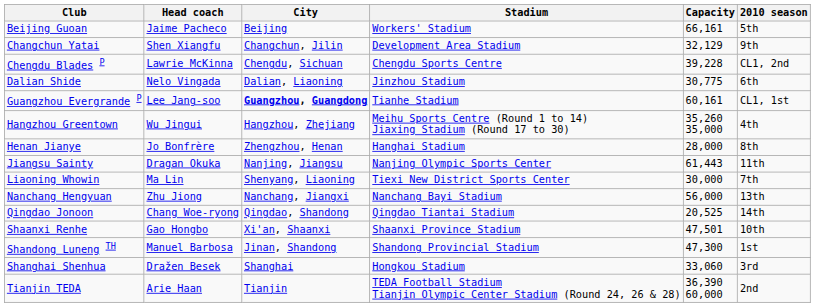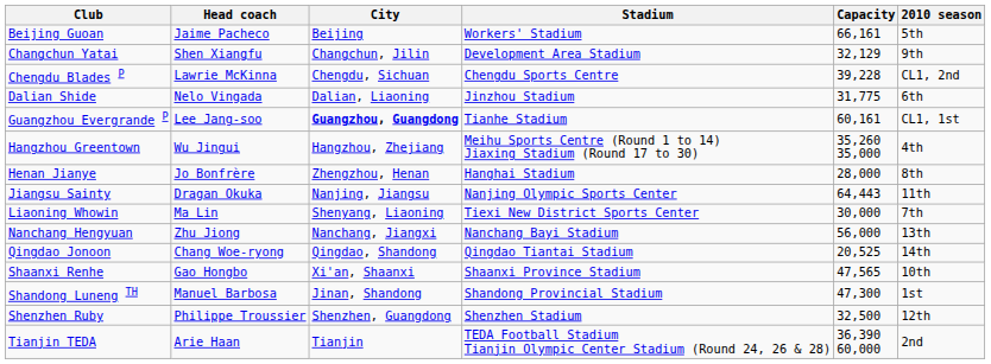 <table class="wikitable sortable" style="font-size:95%">
 <tr>
 <th>Club</th>
 <th>Head coach</th>
 <th>City</th>
 <th>Stadium</th>
 <th>Capacity</th>
 <th>2010 season</th>
 </tr>
 <tr>
 <td><a href='#'>Beijing Guoan</a></td>
 <td> <a href='#'>Jaime Pacheco</a></td>
 <td><a href='#'>Beijing</a></td>
 <td><a href='#'>Workers' Stadium</a></td>
 <td>66,161</td>
 <td>5th</td>
 </tr>
 <tr>
 <td><a href='#'>Changchun Yatai</a></td>
 <td> <a href='#'>Shen Xiangfu</a></td>
 <td><a href='#'>Changchun</a>, <a href='#'>Jilin</a></td>
 <td><a href='#'>Development Area Stadium</a></td>
 <td>32,129</td>
 <td>9th</td>
 </tr>
 <tr>
 <td><a href='#'>Chengdu Blades</a> <sup><a href='#'>P</a></sup></td>
 <td> <a href='#'>Lawrie McKinna</a></td>
 <td><a href='#'>Chengdu</a>, <a href='#'>Sichuan</a></td>
 <td><a href='#'>Chengdu Sports Centre</a></td>
 <td>39,228</td>
 <td>CL1, 2nd</td>
 </tr>
 <tr>
 <td><a href='#'>Dalian Shide</a></td>
 <td> <a href='#'>Nelo Vingada</a></td>
 <td><a href='#'>Dalian</a>, <a href='#'>Liaoning</a></td>
 <td><a href='#'>Jinzhou Stadium</a></td>
-<td>30,775</td>
+<td>31,775</td>
 <td>6th</td>
 </tr>
 <tr>
 <td><a href='#'>Guangzhou Evergrande</a> <sup><a href='#'>P</a></sup></td>
 <td> <a href='#'>Lee Jang-soo</a></td>
 <td><strong><a href='#'>Guangzhou</a>, <a href='#'>Guangdong</a></strong></td>
 <td><a href='#'>Tianhe Stadium</a></td>
 <td>60,161</td>
 <td>CL1, 1st</td>
 </tr>
 <tr>
 <td><a href='#'>Hangzhou Greentown</a></td>
 <td> <a href='#'>Wu Jingui</a></td>
 <td><a href='#'>Hangzhou</a>, <a href='#'>Zhejiang</a></td>
 <td><a href='#'>Meihu Sports Centre</a> (Round 1 to 14) <br> <a href='#'>Jiaxing Stadium</a> (Round 17 to 30)</td>
 <td>35,260 <br> 35,000</td>
 <td>4th</td>
 </tr>
 <tr>
 <td><a href='#'>Henan Jianye</a></td>
 <td> <a href='#'>Jo Bonfrère</a></td>
 <td><a href='#'>Zhengzhou</a>, <a href='#'>Henan</a></td>
 <td><a href='#'>Hanghai Stadium</a></td>
 <td>28,000</td>
 <td>8th</td>
 </tr>
 <tr>
 <td><a href='#'>Jiangsu Sainty</a></td>
 <td> <a href='#'>Dragan Okuka</a></td>
 <td><a href='#'>Nanjing</a>, <a href='#'>Jiangsu</a></td>
 <td><a href='#'>Nanjing Olympic Sports Center</a></td>
-<td>61,443</td>
+<td>64,443</td>
 <td>11th</td>
 </tr>
 <tr>
 <td><a href='#'>Liaoning Whowin</a></td>
 <td> <a href='#'>Ma Lin</a></td>
 <td><a href='#'>Shenyang</a>, <a href='#'>Liaoning</a></td>
 <td><a href='#'>Tiexi New District Sports Center</a></td>
 <td>30,000</td>
 <td>7th</td>
 </tr>
 <tr>
 <td><a href='#'>Nanchang Hengyuan</a></td>
 <td> <a href='#'>Zhu Jiong</a></td>
 <td><a href='#'>Nanchang</a>, <a href='#'>Jiangxi</a></td>
 <td><a href='#'>Nanchang Bayi Stadium</a></td>
 <td>56,000</td>
 <td>13th</td>
 </tr>
 <tr>
 <td><a href='#'>Qingdao Jonoon</a></td>
 <td> <a href='#'>Chang Woe-ryong</a></td>
 <td><a href='#'>Qingdao</a>, <a href='#'>Shandong</a></td>
 <td><a href='#'>Qingdao Tiantai Stadium</a></td>
 <td>20,525</td>
 <td>14th</td>
 </tr>
 <tr>
 <td><a href='#'>Shaanxi Renhe</a></td>
 <td> <a href='#'>Gao Hongbo</a></td>
 <td><a href='#'>Xi'an</a>, <a href='#'>Shaanxi</a></td>
 <td><a href='#'>Shaanxi Province Stadium</a></td>
-<td>47,501</td>
+<td>47,565</td>
 <td>10th</td>
 </tr>
 <tr>
 <td><a href='#'>Shandong Luneng</a> <sup><a href='#'>TH</a></sup></td>
 <td> <a href='#'>Manuel Barbosa</a></td>
 <td><a href='#'>Jinan</a>, <a href='#'>Shandong</a></td>
 <td><a href='#'>Shandong Provincial Stadium</a></td>
 <td>47,300</td>
 <td>1st</td>
 </tr>
 <tr>
-<td><a href='#'>Shanghai Shenhua</a></td>
-<td> <a href='#'>Dražen Besek</a></td>
-<td><a href='#'>Shanghai</a></td>
-<td><a href='#'>Hongkou Stadium</a></td>
-<td>33,060</td>
-<td>3rd</td>
+<td><a href='#'>Shenzhen Ruby</a></td>
+<td> <a href='#'>Philippe Troussier</a></td>
+<td><a href='#'>Shenzhen</a>, <a href='#'>Guangdong</a></td>
+<td><a href='#'>Shenzhen Stadium</a></td>
+<td>32,500</td>
+<td>12th</td>
 </tr>
 <tr>
 <td><a href='#'>Tianjin TEDA</a></td>
 <td> <a href='#'>Arie Haan</a></td>
 <td><a href='#'>Tianjin</a></td>
 <td><a href='#'>TEDA Football Stadium</a><br><a href='#'>Tianjin Olympic Center Stadium</a> (Round 24, 26 & 28)</td>
 <td>36,390 <br> 60,000</td>
 <td>2nd</td>
 </tr>
 </table>
